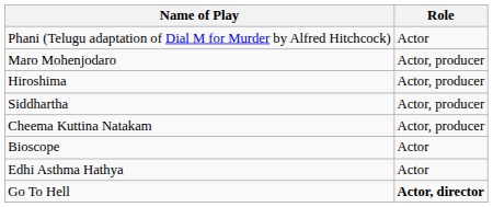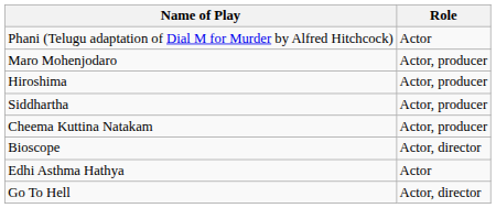 <table class="wikitable">
 <tr>
 <th>Name of Play</th>
 <th>Role</th>
 </tr>
 <tr>
 <td>Phani (Telugu adaptation of <a href='#'>Dial M for Murder</a> by Alfred Hitchcock)</td>
 <td>Actor</td>
 </tr>
 <tr>
 <td>Maro Mohenjodaro</td>
 <td>Actor, producer</td>
 </tr>
 <tr>
 <td>Hiroshima</td>
 <td>Actor, producer</td>
 </tr>
 <tr>
 <td>Siddhartha</td>
 <td>Actor, producer</td>
 </tr>
 <tr>
 <td>Cheema Kuttina Natakam</td>
 <td>Actor, producer</td>
 </tr>
 <tr>
 <td>Bioscope</td>
-<td>Actor</td>
+<td>Actor, director</td>
 </tr>
 <tr>
 <td>Edhi Asthma Hathya</td>
 <td>Actor</td>
 </tr>
 <tr>
 <td>Go To Hell</td>
-<td><strong>Actor, director</strong></td>
+<td>Actor, director</td>
 </tr>
 </table>
